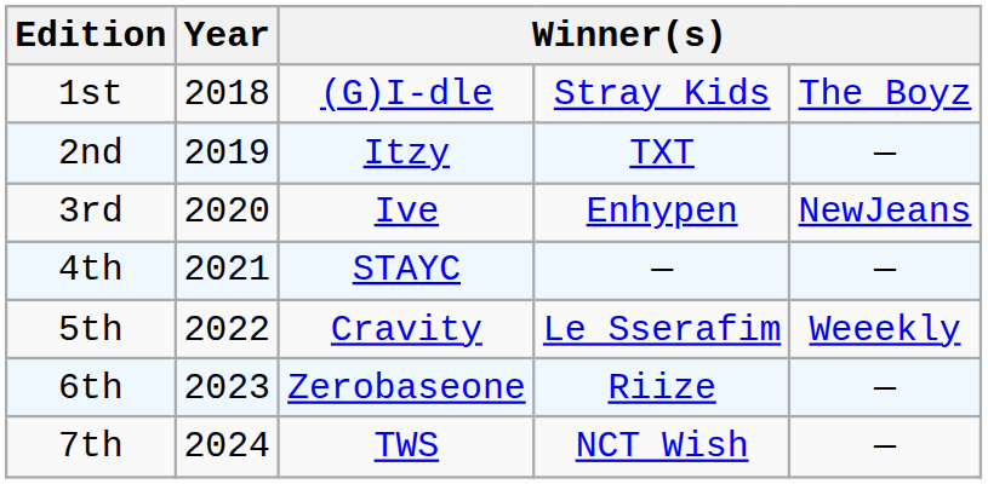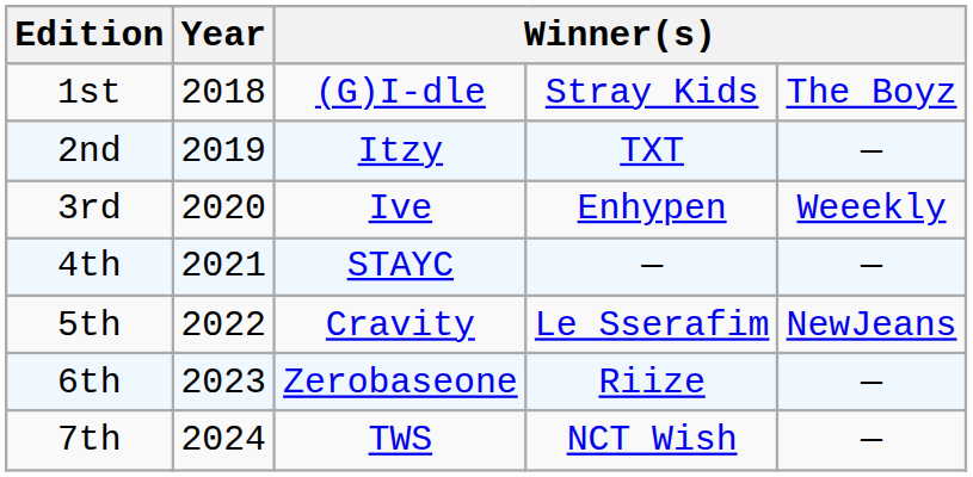 <table class="wikitable" style="text-align:center">
 <tr>
 <th>Edition</th>
 <th>Year</th>
 <th colspan="3">Winner(s)</th>
 </tr>
 <tr>
 <td>1st</td>
 <td>2018</td>
 <td><a href='#'>(G)I-dle</a></td>
 <td><a href='#'>Stray Kids</a></td>
 <td><a href='#'>The Boyz</a></td>
 </tr>
 <tr style="background:#f0f8ff;">
 <td>2nd</td>
 <td>2019</td>
 <td><a href='#'>Itzy</a></td>
 <td><a href='#'>TXT</a></td>
 <td>—</td>
 </tr>
 <tr>
 <td>3rd</td>
 <td>2020</td>
 <td><a href='#'>Ive</a></td>
 <td><a href='#'>Enhypen</a></td>
-<td><a href='#'>NewJeans</a></td>
+<td><a href='#'>Weeekly</a></td>
 </tr>
 <tr style="background:#f0f8ff;">
 <td>4th</td>
 <td>2021</td>
 <td><a href='#'>STAYC</a></td>
 <td>—</td>
 <td>—</td>
 </tr>
 <tr>
 <td>5th</td>
 <td>2022</td>
 <td><a href='#'>Cravity</a></td>
 <td><a href='#'>Le Sserafim</a></td>
-<td><a href='#'>Weeekly</a></td>
+<td><a href='#'>NewJeans</a></td>
 </tr>
 <tr style="background:#f0f8ff;">
 <td>6th</td>
 <td>2023</td>
 <td><a href='#'>Zerobaseone</a></td>
 <td><a href='#'>Riize</a></td>
 <td>—</td>
 </tr>
 <tr>
 <td>7th</td>
 <td>2024</td>
 <td><a href='#'>TWS</a></td>
 <td><a href='#'>NCT Wish</a></td>
 <td>—</td>
 </tr>
 </table>
